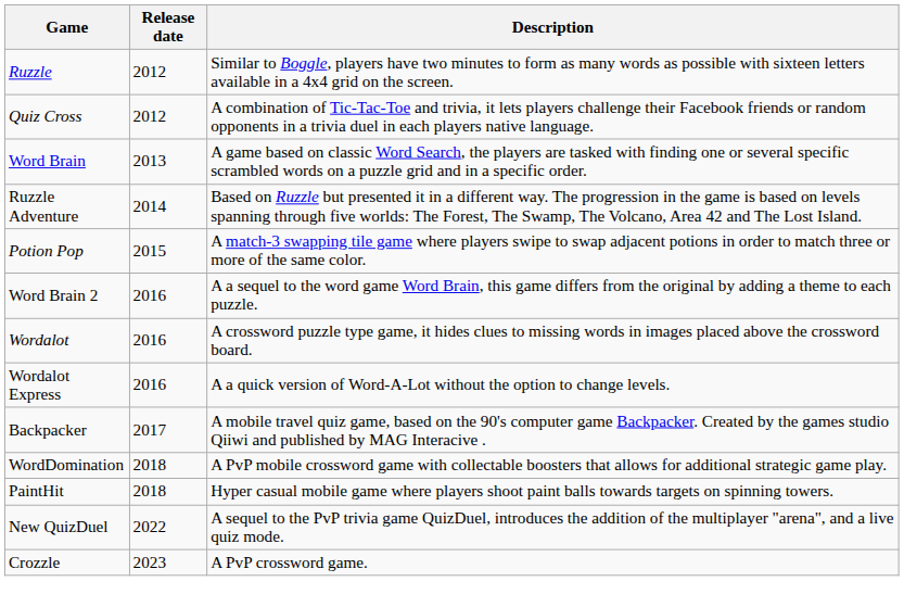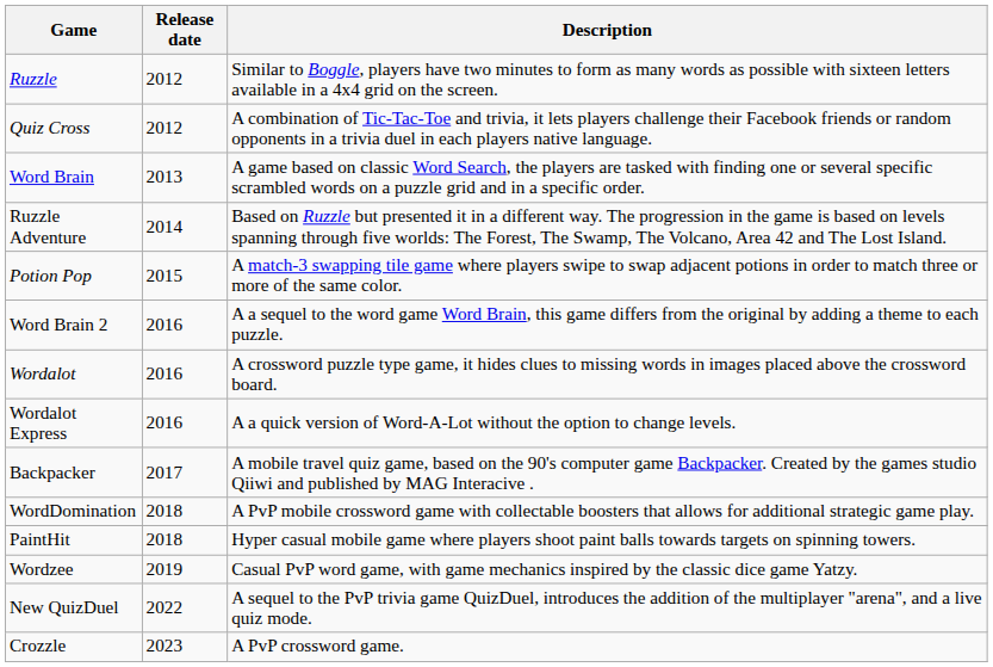 <table class="wikitable">
 <tr>
 <th>Game</th>
 <th>Release date</th>
 <th>Description</th>
 </tr>
 <tr>
 <td><em><a href='#'>Ruzzle</a></em></td>
 <td>2012</td>
 <td>Similar to <em><a href='#'>Boggle</a></em>, players have two minutes to form as many words as possible with sixteen letters available in a 4x4 grid on the screen.</td>
 </tr>
 <tr>
 <td><em>Quiz Cross</em></td>
 <td>2012</td>
 <td>A combination of <a href='#'>Tic-Tac-Toe</a> and trivia, it lets players challenge their Facebook friends or random opponents in a trivia duel in each players native language.</td>
 </tr>
 <tr>
 <td><a href='#'>Word Brain</a></td>
 <td>2013</td>
 <td>A game based on classic <a href='#'>Word Search</a>, the players are tasked with finding one or several specific scrambled words on a puzzle grid and in a specific order.</td>
 </tr>
 <tr>
 <td>Ruzzle Adventure</td>
 <td>2014</td>
 <td>Based on <em><a href='#'>Ruzzle</a></em> but presented it in a different way. The progression in the game is based on levels spanning through five worlds: The Forest, The Swamp, The Volcano, Area 42 and The Lost Island.</td>
 </tr>
 <tr>
 <td><em>Potion Pop</em></td>
 <td>2015</td>
 <td>A <a href='#'>match-3 swapping tile game</a> where players swipe to swap adjacent potions in order to match three or more of the same color.</td>
 </tr>
 <tr>
 <td>Word Brain 2</td>
 <td>2016</td>
 <td>A a sequel to the word game <a href='#'>Word Brain</a>, this game differs from the original by adding a theme to each puzzle.</td>
 </tr>
 <tr>
 <td><em>Wordalot</em></td>
 <td>2016</td>
 <td>A crossword puzzle type game, it hides clues to missing words in images placed above the crossword board.</td>
 </tr>
 <tr>
 <td>Wordalot Express</td>
 <td>2016</td>
 <td>A a quick version of Word-A-Lot without the option to change levels.</td>
 </tr>
 <tr>
 <td>Backpacker</td>
 <td>2017</td>
 <td>A mobile travel quiz game, based on the 90's computer game <a href='#'>Backpacker</a>. Created by the games studio Qiiwi and published by MAG Interacive .</td>
 </tr>
 <tr>
 <td>WordDomination</td>
 <td>2018</td>
 <td>A PvP mobile crossword game with collectable boosters that allows for additional strategic game play.</td>
 </tr>
 <tr>
 <td>PaintHit</td>
 <td>2018</td>
 <td>Hyper casual mobile game where players shoot paint balls towards targets on spinning towers.</td>
 </tr>
 <tr>
+<td>Wordzee</td>
+<td>2019</td>
+<td>Casual PvP word game, with game mechanics inspired by the classic dice game Yatzy.</td>
+</tr>
+<tr>
 <td>New QuizDuel</td>
 <td>2022</td>
 <td>A sequel to the PvP trivia game QuizDuel, introduces the addition of the multiplayer "arena", and a live quiz mode.</td>
 </tr>
 <tr>
 <td>Crozzle</td>
 <td>2023</td>
 <td>A PvP crossword game.</td>
 </tr>
 </table>
